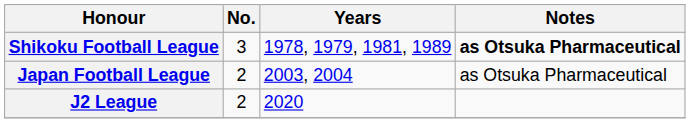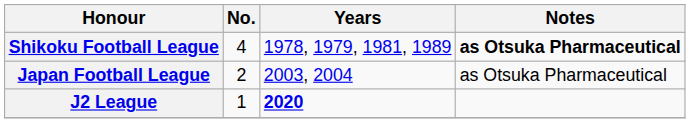 <table class="wikitable plainrowheaders">
 <tr>
 <th scope=col>Honour</th>
 <th scope=col>No.</th>
 <th scope=col>Years</th>
 <th scope=col>Notes</th>
 </tr>
 <tr>
 <th scope=row><a href='#'>Shikoku Football League</a></th>
-<td align="center">3</td>
+<td align="center">4</td>
 <td><a href='#'>1978</a>, <a href='#'>1979</a>, <a href='#'>1981</a>, <a href='#'>1989</a></td>
 <td><strong>as Otsuka Pharmaceutical</strong></td>
 </tr>
 <tr>
 <th scope=row><a href='#'>Japan Football League</a></th>
 <td align="center">2</td>
 <td><a href='#'>2003</a>, <a href='#'>2004</a></td>
 <td>as Otsuka Pharmaceutical</td>
 </tr>
 <tr>
 <th scope=row><a href='#'>J2 League</a></th>
-<td align="center">2</td>
-<td><a href='#'>2020</a></td>
+<td align="center">1</td>
+<td><strong><a href='#'>2020</a></strong></td>
 <td></td>
 </tr>
 <tr>
 </tr>
 </table>
